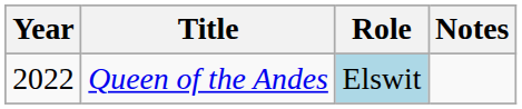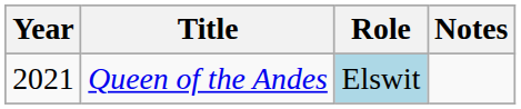 <table class="wikitable sortable">
 <tr>
 <th>Year</th>
 <th>Title</th>
 <th>Role</th>
 <th class="unsortable">Notes</th>
 </tr>
 <tr>
-<td>2022</td>
+<td>2021</td>
 <td><em><a href='#'>Queen of the Andes</a></em></td>
 <td style="background: lightblue;">Elswit</td>
 <td></td>
 </tr>
 </table>
